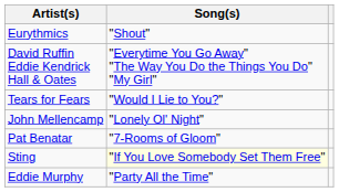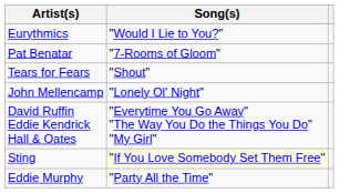 <table class="wikitable plainrowheaders">
 <tr>
 <th scope="col">Artist(s)</th>
 <th scope="col">Song(s)</th>
 <th scope="col"></th>
 </tr>
 <tr>
 <td><a href='#'>Eurythmics</a></td>
-<td>"<a href='#'>Shout</a>"</td>
+<td>"<a href='#'>Would I Lie to You?</a>"</td>
 <td style="text-align:center;"></td>
 </tr>
 <tr>
-<td><a href='#'>David Ruffin</a> <br> <a href='#'>Eddie Kendrick</a> <br> <a href='#'>Hall & Oates</a></td>
-<td>"<a href='#'>Everytime You Go Away</a>"<br>"<a href='#'>The Way You Do the Things You Do</a>"<br>"<a href='#'>My Girl</a>"</td>
+<td><a href='#'>Pat Benatar</a></td>
+<td>"<a href='#'>7-Rooms of Gloom</a>"</td>
 <td style="text-align:center;"></td>
 </tr>
 <tr>
 <td><a href='#'>Tears for Fears</a></td>
-<td>"<a href='#'>Would I Lie to You?</a>"</td>
+<td>"<a href='#'>Shout</a>"</td>
 <td style="text-align:center;"></td>
 </tr>
 <tr>
 <td><a href='#'>John Mellencamp</a></td>
 <td>"<a href='#'>Lonely Ol' Night</a>"</td>
 <td style="text-align:center;"></td>
 </tr>
 <tr>
-<td><a href='#'>Pat Benatar</a></td>
-<td>"<a href='#'>7-Rooms of Gloom</a>"</td>
+<td><a href='#'>David Ruffin</a> <br> <a href='#'>Eddie Kendrick</a> <br> <a href='#'>Hall & Oates</a></td>
+<td>"<a href='#'>Everytime You Go Away</a>"<br>"<a href='#'>The Way You Do the Things You Do</a>"<br>"<a href='#'>My Girl</a>"</td>
 <td style="text-align:center;"></td>
 </tr>
 <tr>
 <td><a href='#'>Sting</a></td>
 <td style="background: lightyellow;">"<a href='#'>If You Love Somebody Set Them Free</a>"</td>
 <td style="text-align:center;"></td>
 </tr>
 <tr>
 <td><a href='#'>Eddie Murphy</a></td>
 <td>"<a href='#'>Party All the Time</a>"</td>
 <td style="text-align:center;"></td>
 </tr>
 </table>
